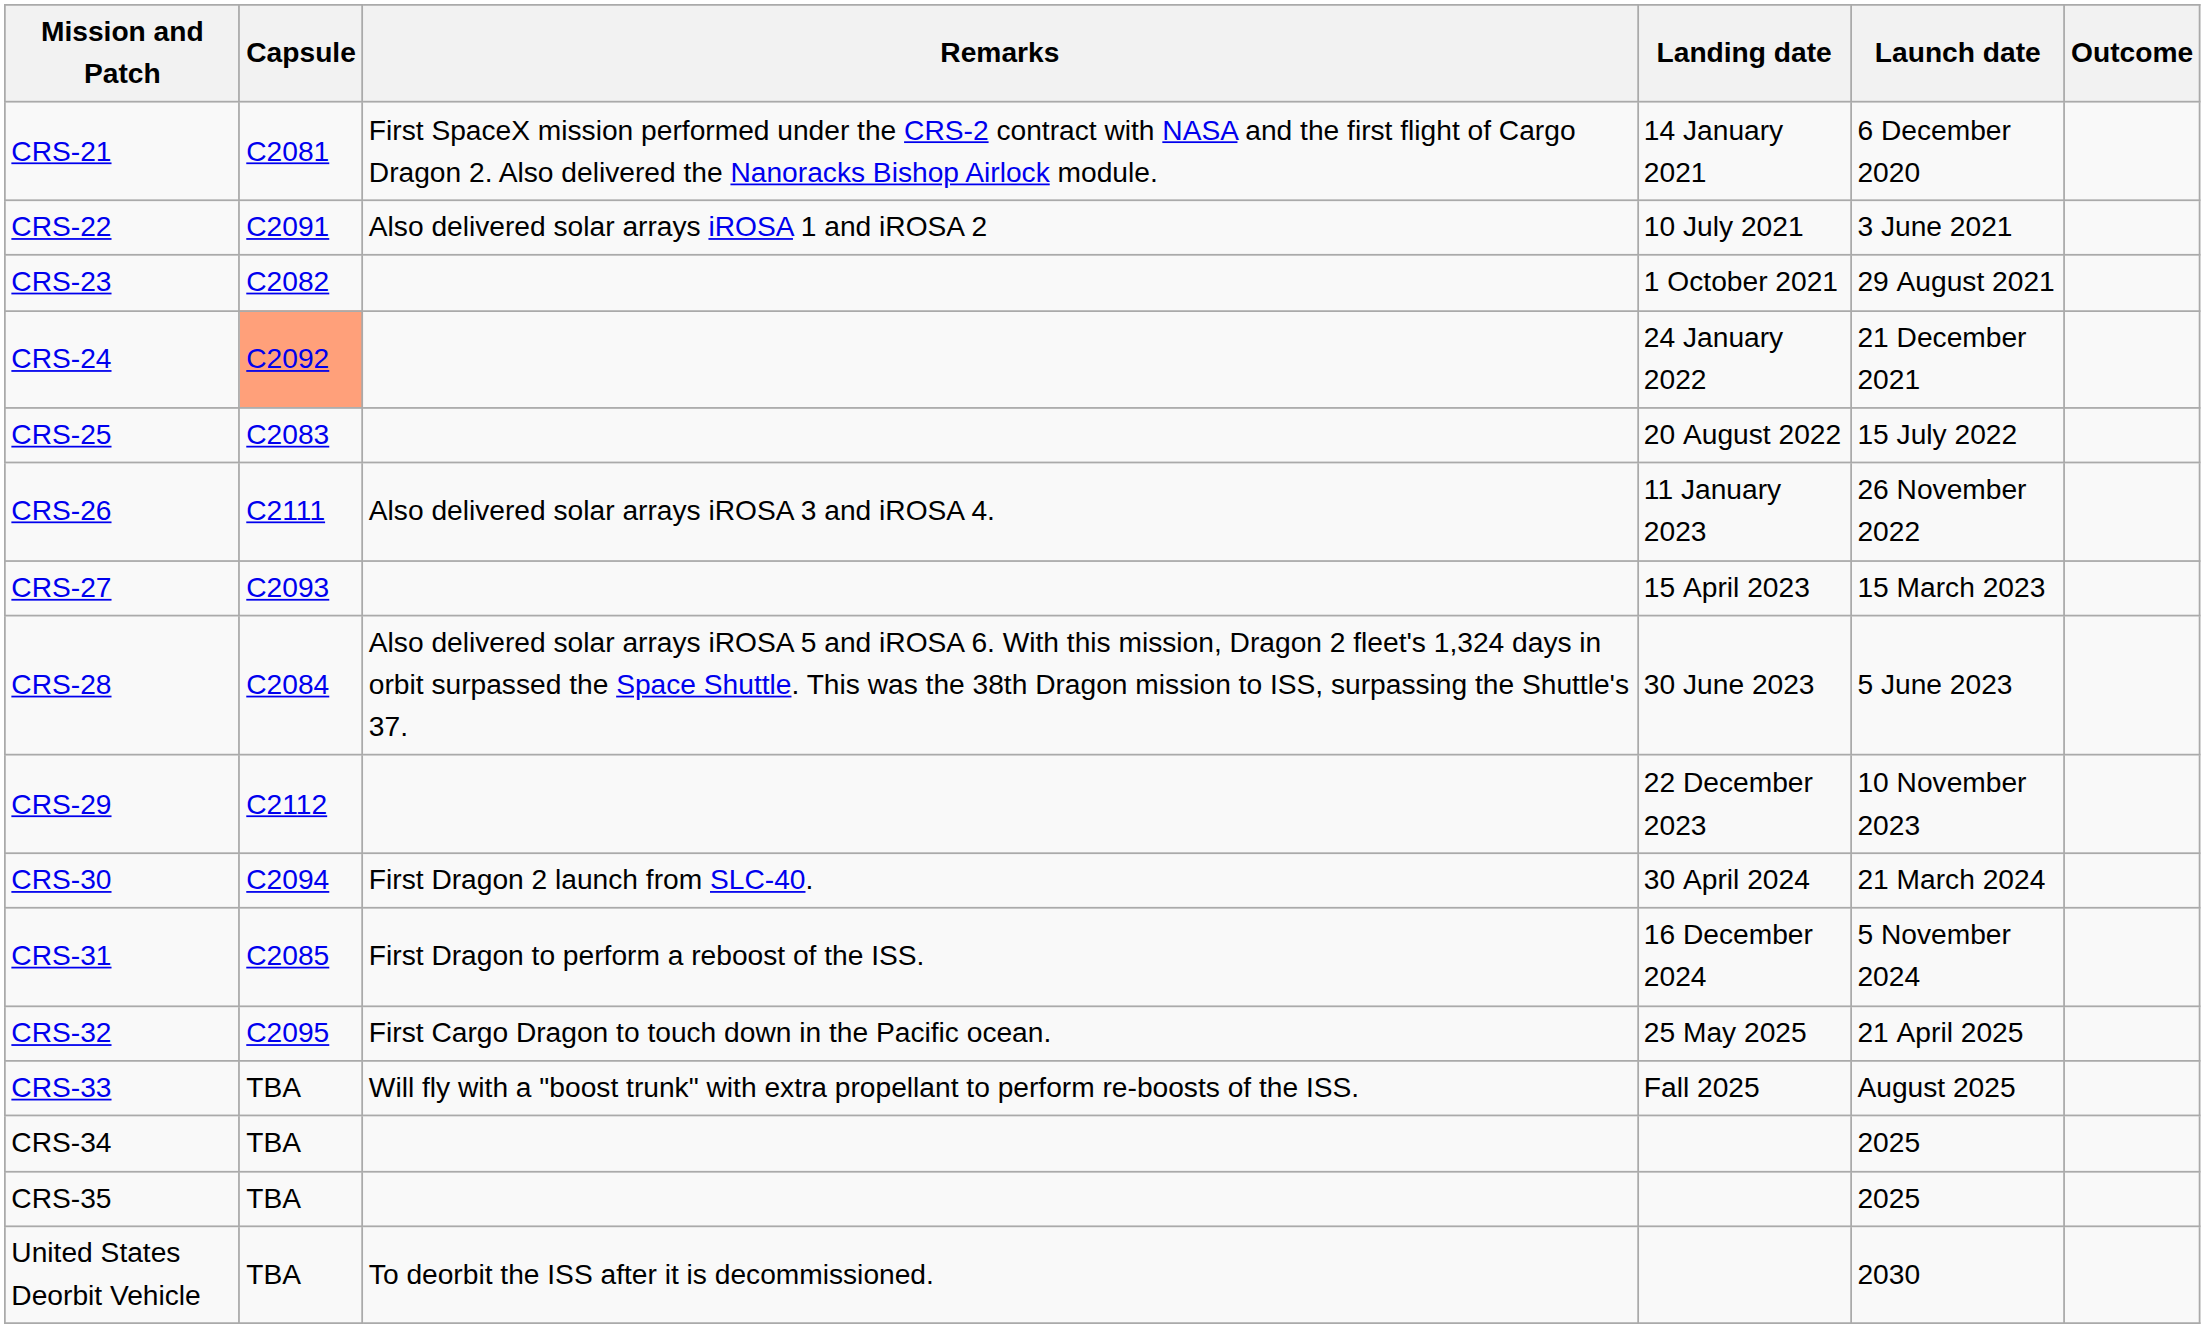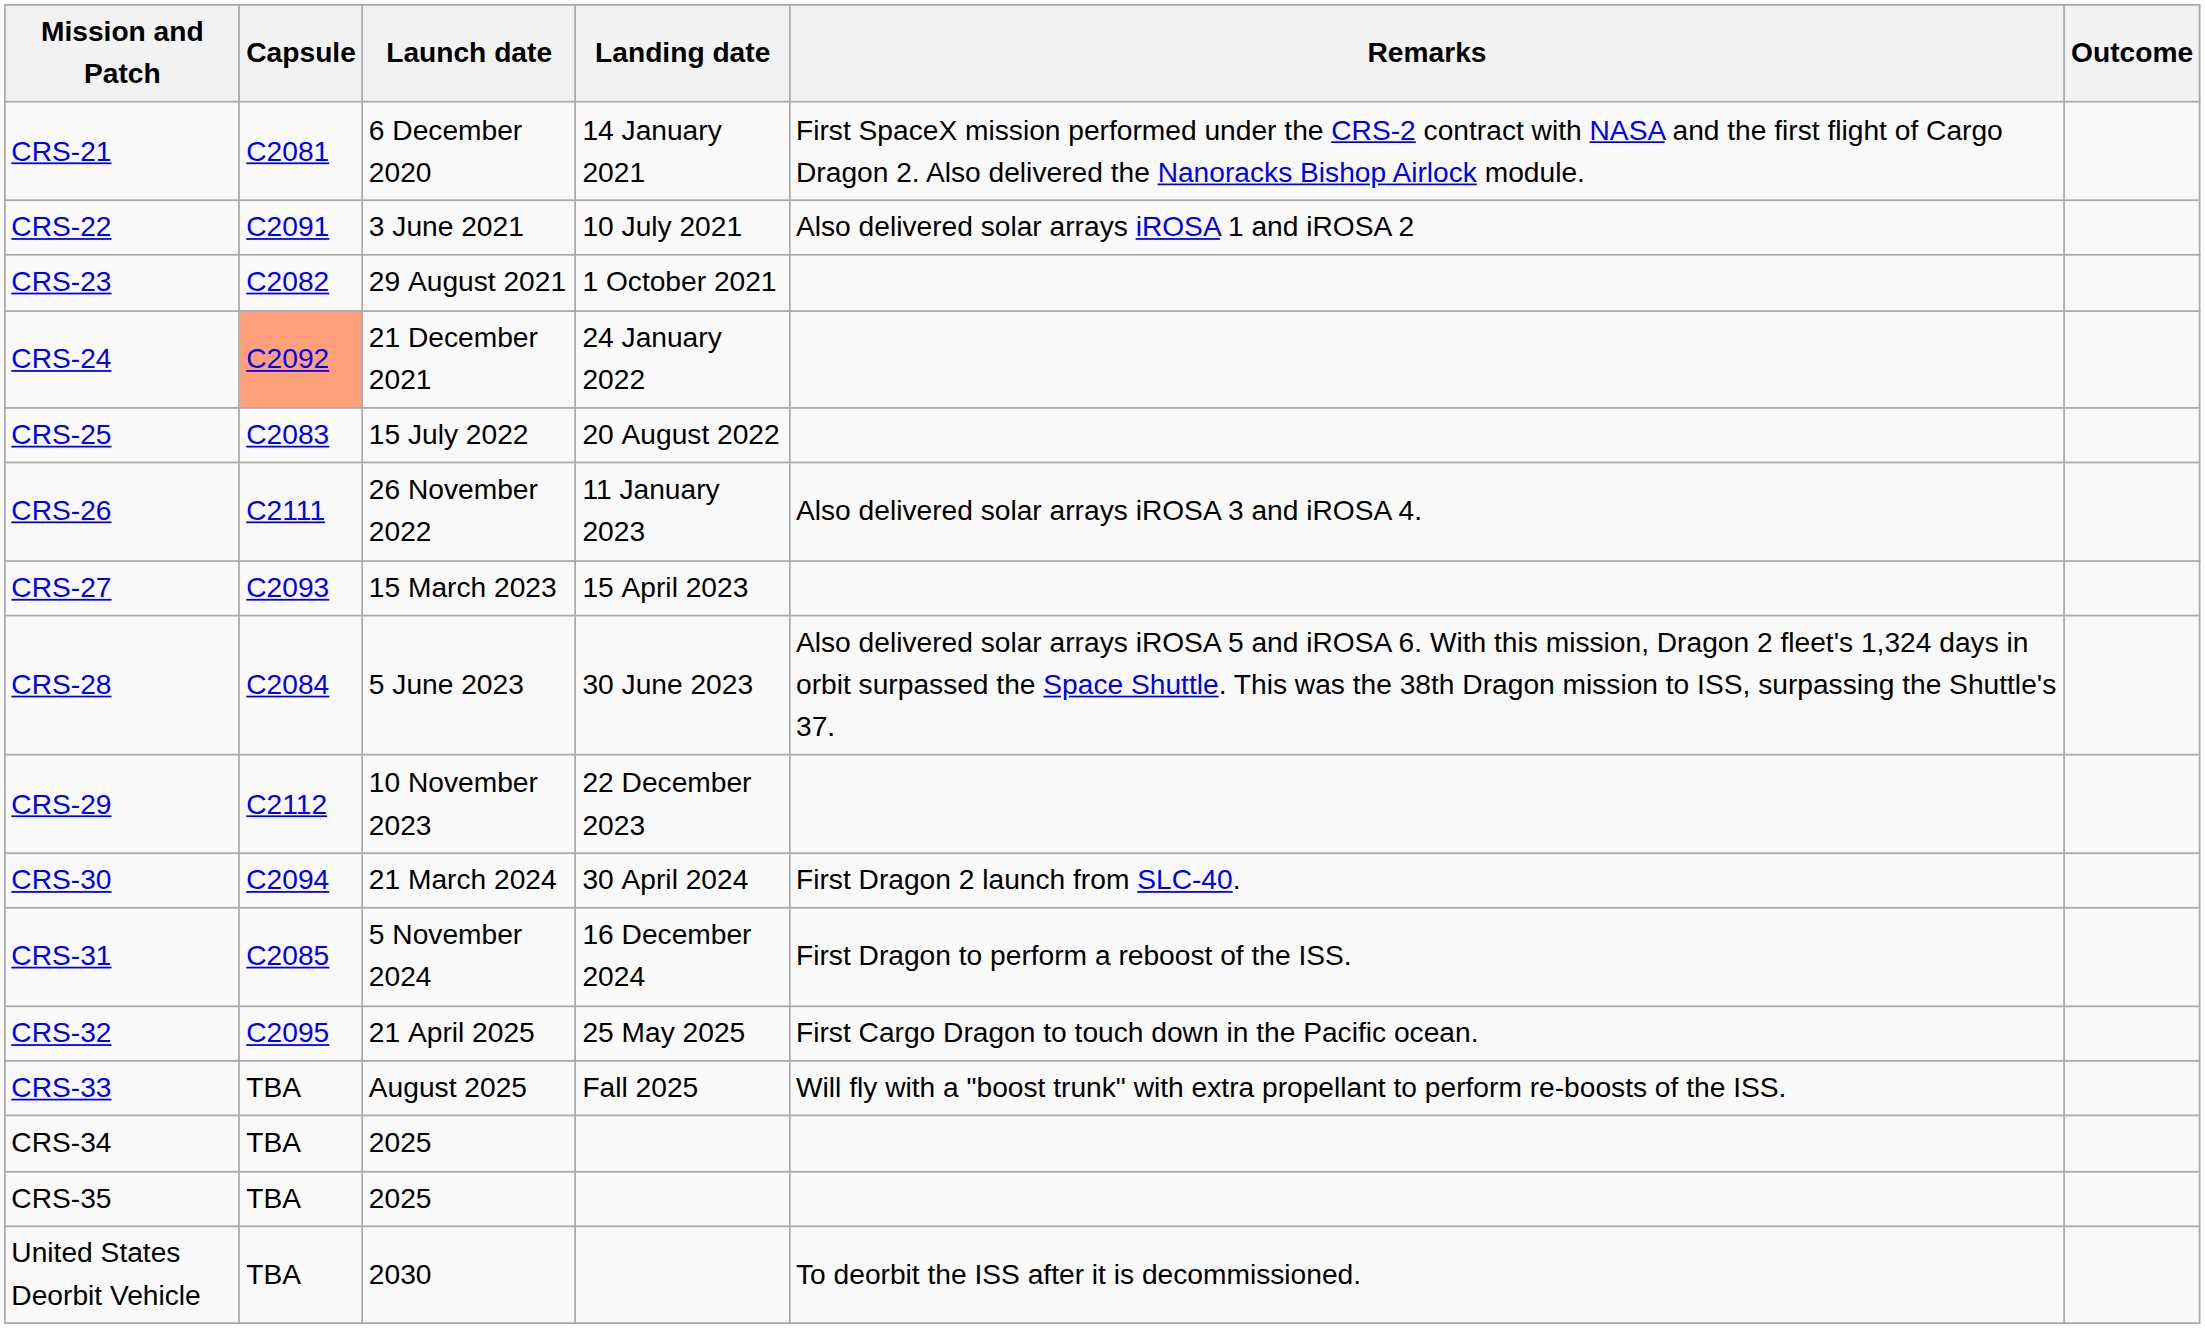 <table class="wikitable sticky-header" style="font-size:0.95; line-height:1.5em;">
 <tr>
 <th>Mission and Patch</th>
 <th>Capsule</th>
+<th>Launch date</th>
+<th>Landing date</th>
 <th>Remarks</th>
-<th>Landing date</th>
-<th>Launch date</th>
 <th>Outcome</th>
 </tr>
 <tr>
 <td><a href='#'>CRS-21</a> </td>
 <td><a href='#'>C2081</a></td>
+<td>6 December 2020</td>
+<td>14 January 2021</td>
 <td>First SpaceX mission performed under the <a href='#'>CRS-2</a> contract with <a href='#'>NASA</a> and the first flight of Cargo Dragon 2. Also delivered the <a href='#'>Nanoracks Bishop Airlock</a> module.</td>
-<td>14 January 2021</td>
-<td>6 December 2020</td>
 <td></td>
 </tr>
 <tr>
 <td><a href='#'>CRS-22</a> </td>
 <td><a href='#'>C2091</a></td>
+<td>3 June 2021</td>
+<td>10 July 2021</td>
 <td>Also delivered solar arrays <a href='#'>iROSA</a> 1 and iROSA 2</td>
-<td>10 July 2021</td>
-<td>3 June 2021</td>
 <td></td>
 </tr>
 <tr>
 <td><a href='#'>CRS-23</a> </td>
 <td><a href='#'>C2082</a></td>
+<td>29 August 2021</td>
+<td>1 October 2021</td>
 <td></td>
-<td>1 October 2021</td>
-<td>29 August 2021</td>
 <td></td>
 </tr>
 <tr>
 <td><a href='#'>CRS-24</a> </td>
 <td style="background: lightsalmon;"><a href='#'>C2092</a></td>
+<td>21 December 2021</td>
+<td>24 January 2022</td>
 <td></td>
-<td>24 January 2022</td>
-<td>21 December 2021</td>
 <td></td>
 </tr>
 <tr>
 <td><a href='#'>CRS-25</a> </td>
 <td><a href='#'>C2083</a></td>
+<td>15 July 2022</td>
+<td>20 August 2022</td>
 <td></td>
-<td>20 August 2022</td>
-<td>15 July 2022</td>
 <td></td>
 </tr>
 <tr>
 <td><a href='#'>CRS-26</a> </td>
 <td><a href='#'>C2111</a></td>
+<td>26 November 2022</td>
+<td>11 January 2023</td>
 <td>Also delivered solar arrays iROSA 3 and iROSA 4.</td>
-<td>11 January 2023</td>
-<td>26 November 2022</td>
 <td></td>
 </tr>
 <tr>
 <td><a href='#'>CRS-27</a> </td>
 <td><a href='#'>C2093</a></td>
+<td>15 March 2023</td>
+<td>15 April 2023</td>
 <td></td>
-<td>15 April 2023</td>
-<td>15 March 2023</td>
 <td></td>
 </tr>
 <tr>
 <td><a href='#'>CRS-28</a> </td>
 <td><a href='#'>C2084</a></td>
+<td>5 June 2023</td>
+<td>30 June 2023</td>
 <td>Also delivered solar arrays iROSA 5 and iROSA 6. With this mission, Dragon 2 fleet's 1,324 days in orbit surpassed the <a href='#'>Space Shuttle</a>. This was the 38th Dragon mission to ISS, surpassing the Shuttle's 37.</td>
-<td>30 June 2023</td>
-<td>5 June 2023</td>
 <td></td>
 </tr>
 <tr>
 <td><a href='#'>CRS-29</a> </td>
 <td><a href='#'>C2112</a></td>
+<td>10 November 2023</td>
+<td>22 December 2023</td>
 <td></td>
-<td>22 December 2023</td>
-<td>10 November 2023</td>
 <td></td>
 </tr>
 <tr>
 <td><a href='#'>CRS-30</a> </td>
 <td><a href='#'>C2094</a></td>
+<td>21 March 2024</td>
+<td>30 April 2024</td>
 <td>First Dragon 2 launch from <a href='#'>SLC-40</a>.</td>
-<td>30 April 2024</td>
-<td>21 March 2024</td>
 <td></td>
 </tr>
 <tr>
 <td><a href='#'>CRS-31</a> </td>
 <td><a href='#'>C2085</a></td>
+<td>5 November 2024</td>
+<td>16 December 2024</td>
 <td>First Dragon to perform a reboost of the ISS.</td>
-<td>16 December 2024</td>
-<td>5 November 2024</td>
 <td></td>
 </tr>
 <tr>
 <td><a href='#'>CRS-32</a> </td>
 <td><a href='#'>C2095</a></td>
+<td>21 April 2025</td>
+<td>25 May 2025</td>
 <td>First Cargo Dragon to touch down in the Pacific ocean.</td>
-<td>25 May 2025</td>
-<td>21 April 2025</td>
 <td></td>
 </tr>
 <tr>
 <td><a href='#'>CRS-33</a></td>
 <td>TBA</td>
+<td>August 2025</td>
+<td>Fall 2025</td>
 <td>Will fly with a "boost trunk" with extra propellant to perform re-boosts of the ISS.</td>
-<td>Fall 2025</td>
-<td>August 2025</td>
 <td></td>
 </tr>
 <tr>
 <td>CRS-34</td>
 <td>TBA</td>
+<td>2025</td>
 <td></td>
 <td></td>
-<td>2025</td>
 <td></td>
 </tr>
 <tr>
 <td>CRS-35</td>
 <td>TBA</td>
+<td>2025</td>
 <td></td>
 <td></td>
-<td>2025</td>
 <td></td>
 </tr>
 <tr>
 <td>United States Deorbit Vehicle</td>
 <td>TBA</td>
+<td>2030</td>
+<td></td>
 <td>To deorbit the ISS after it is decommissioned.</td>
-<td></td>
-<td>2030</td>
 <td></td>
 </tr>
 </table>
